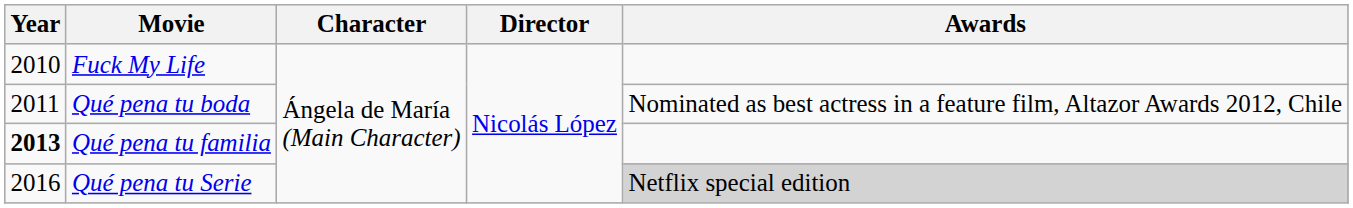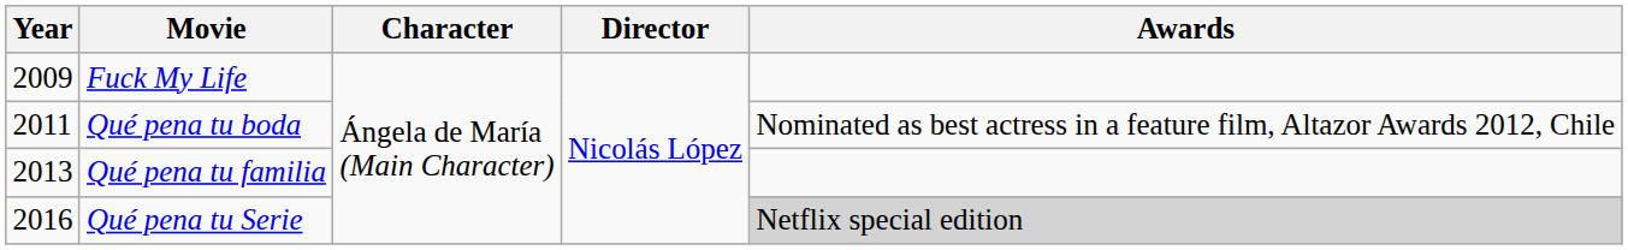 <table class="wikitable">
 <tr>
 <th align="center">Year</th>
 <th align="center">Movie</th>
 <th align="center">Character</th>
 <th align="center">Director</th>
 <th align="center">Awards</th>
 </tr>
 <tr>
-<td>2010</td>
+<td>2009</td>
 <td><em><a href='#'>Fuck My Life</a></em></td>
 <td rowspan="4">Ángela de María<br><em>(Main Character)</em></td>
 <td rowspan="4"><a href='#'>Nicolás López</a></td>
 <td></td>
 </tr>
 <tr>
 <td>2011</td>
 <td><em><a href='#'>Qué pena tu boda</a></em></td>
 <td>Nominated as best actress in a feature film, Altazor Awards 2012, Chile</td>
 </tr>
 <tr>
-<td><strong>2013</strong></td>
+<td>2013</td>
 <td><em><a href='#'>Qué pena tu familia</a></em></td>
 <td></td>
 </tr>
 <tr>
 <td>2016</td>
 <td><em><a href='#'>Qué pena tu Serie</a></em></td>
 <td style="background: lightgrey;">Netflix special edition</td>
 </tr>
 </table>
